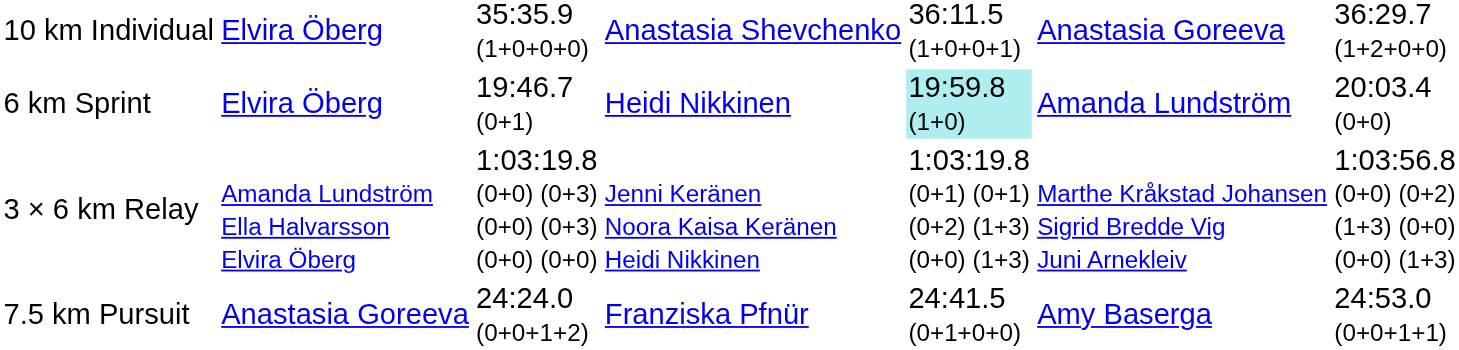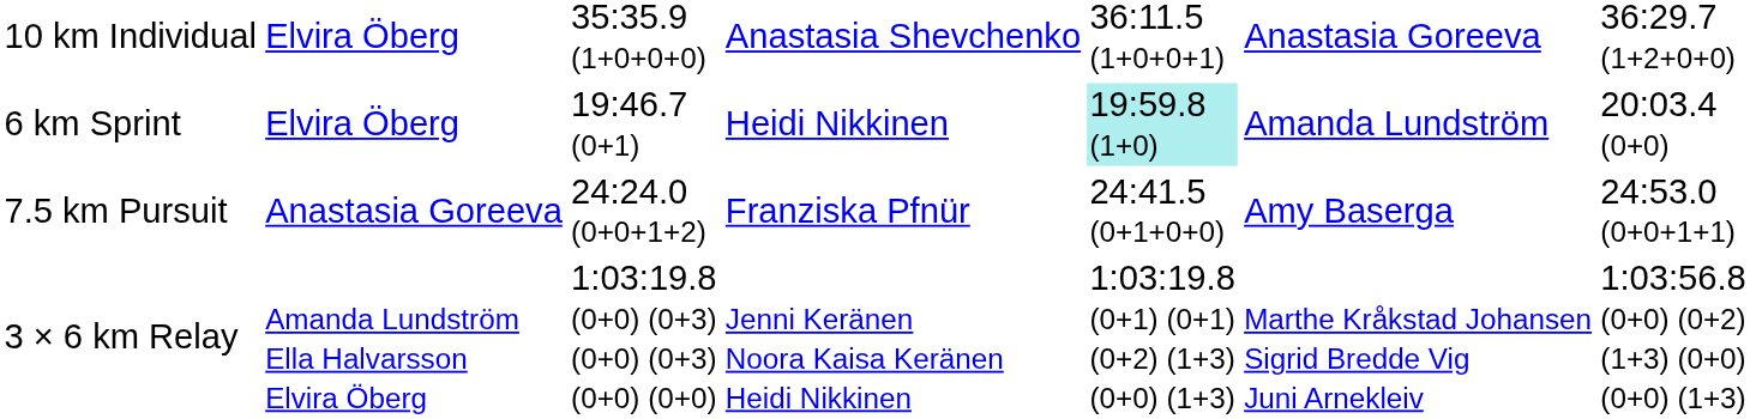 <table>
 <tr>
 <td>10 km Individual<br><em></em></td>
 <td><a href='#'>Elvira Öberg</a><br><small></small></td>
 <td>35:35.9<br><small>(1+0+0+0)</small></td>
 <td><a href='#'>Anastasia Shevchenko</a><br><small></small></td>
 <td>36:11.5<br><small>(1+0+0+1)</small></td>
 <td><a href='#'>Anastasia Goreeva</a><br><small></small></td>
 <td>36:29.7<br><small>(1+2+0+0)</small></td>
 </tr>
 <tr>
 <td>6 km Sprint<br><em></em></td>
 <td><a href='#'>Elvira Öberg</a><br><small></small></td>
 <td>19:46.7<br><small>(0+1)</small></td>
 <td><a href='#'>Heidi Nikkinen</a><br><small></small></td>
 <td style="background: paleturquoise;">19:59.8<br><small>(1+0)</small></td>
 <td><a href='#'>Amanda Lundström</a><br><small></small></td>
 <td>20:03.4<br><small>(0+0)</small></td>
 </tr>
 <tr>
+<td>7.5 km Pursuit<br><em></em></td>
+<td><a href='#'>Anastasia Goreeva</a><br><small></small></td>
+<td>24:24.0<br><small>(0+0+1+2)</small></td>
+<td><a href='#'>Franziska Pfnür</a><br><small></small></td>
+<td>24:41.5<br><small>(0+1+0+0)</small></td>
+<td><a href='#'>Amy Baserga</a><br><small></small></td>
+<td>24:53.0<br><small>(0+0+1+1)</small></td>
+</tr>
+<tr>
 <td>3 × 6 km Relay<br><em></em></td>
 <td><br><small><a href='#'>Amanda Lundström</a><br><a href='#'>Ella Halvarsson</a><br><a href='#'>Elvira Öberg</a></small></td>
 <td>1:03:19.8<br><small>(0+0) (0+3)<br>(0+0) (0+3)<br>(0+0) (0+0)</small></td>
 <td><br><small><a href='#'>Jenni Keränen</a><br><a href='#'>Noora Kaisa Keränen</a><br><a href='#'>Heidi Nikkinen</a></small></td>
 <td>1:03:19.8<br><small>(0+1) (0+1)<br>(0+2) (1+3)<br>(0+0) (1+3)</small></td>
 <td><br><small><a href='#'>Marthe Kråkstad Johansen</a><br><a href='#'>Sigrid Bredde Vig</a><br><a href='#'>Juni Arnekleiv</a></small></td>
 <td>1:03:56.8<br><small>(0+0) (0+2)<br>(1+3) (0+0)<br>(0+0) (1+3)</small></td>
 </tr>
-<tr>
-<td>7.5 km Pursuit<br><em></em></td>
-<td><a href='#'>Anastasia Goreeva</a><br><small></small></td>
-<td>24:24.0<br><small>(0+0+1+2)</small></td>
-<td><a href='#'>Franziska Pfnür</a><br><small></small></td>
-<td>24:41.5<br><small>(0+1+0+0)</small></td>
-<td><a href='#'>Amy Baserga</a><br><small></small></td>
-<td>24:53.0<br><small>(0+0+1+1)</small></td>
-</tr>
 </table>
